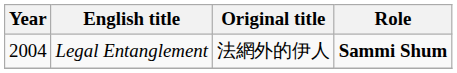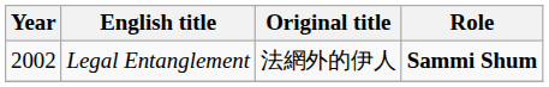 <table class="wikitable sortable">
 <tr>
 <th>Year</th>
 <th>English title</th>
 <th>Original title</th>
 <th>Role</th>
 </tr>
 <tr>
-<td>2004</td>
+<td>2002</td>
 <td><em>Legal Entanglement</em></td>
 <td>法網外的伊人</td>
 <td><strong>Sammi Shum</strong></td>
 </tr>
 <tr>
 </tr>
 </table>
